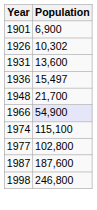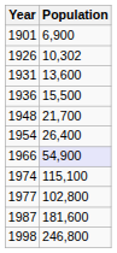 <table class=wikitable>
 <tr>
 <th>Year</th>
 <th>Population</th>
 </tr>
 <tr>
 <td>1901</td>
 <td>6,900</td>
 </tr>
 <tr>
 <td>1926</td>
 <td>10,302</td>
 </tr>
 <tr>
 <td>1931</td>
 <td>13,600</td>
 </tr>
 <tr>
 <td>1936</td>
-<td>15,497</td>
+<td>15,500</td>
 </tr>
 <tr>
 <td>1948</td>
 <td>21,700</td>
+</tr>
+<tr>
+<td>1954</td>
+<td>26,400</td>
 </tr>
 <tr>
 <td>1966</td>
 <td style="background: lavender;">54,900</td>
 </tr>
 <tr>
 <td>1974</td>
 <td>115,100</td>
 </tr>
 <tr>
 <td>1977</td>
 <td>102,800</td>
 </tr>
 <tr>
 <td>1987</td>
-<td>187,600</td>
+<td>181,600</td>
 </tr>
 <tr>
 <td>1998</td>
 <td>246,800</td>
 </tr>
 </table>
